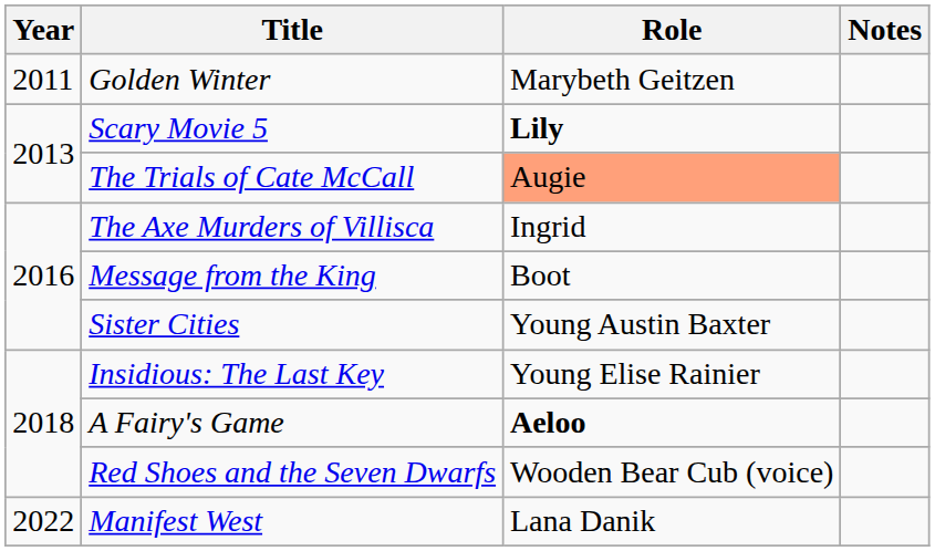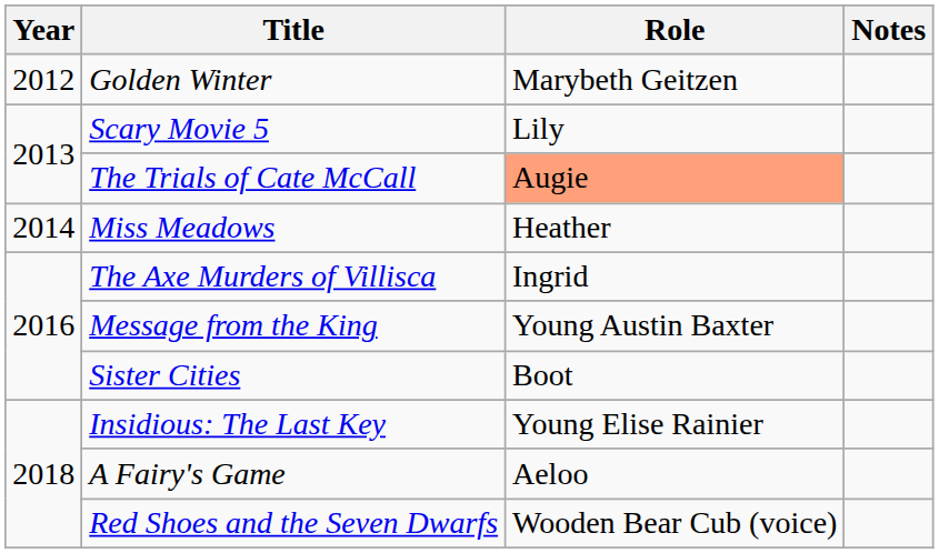 <table class="wikitable sortable">
 <tr>
 <th>Year</th>
 <th>Title</th>
 <th>Role</th>
 <th class="unsortable">Notes</th>
 </tr>
 <tr>
-<td>2011</td>
+<td>2012</td>
 <td><em>Golden Winter</em></td>
 <td>Marybeth Geitzen</td>
 <td></td>
 </tr>
 <tr>
 <td rowspan="2">2013</td>
 <td><em><a href='#'>Scary Movie 5</a></em></td>
-<td><strong>Lily</strong></td>
+<td>Lily</td>
 <td></td>
 </tr>
 <tr>
 <td><em><a href='#'>The Trials of Cate McCall</a></em></td>
 <td style="background: lightsalmon;">Augie</td>
+<td></td>
+</tr>
+<tr>
+<td>2014</td>
+<td><em><a href='#'>Miss Meadows</a></em></td>
+<td>Heather</td>
 <td></td>
 </tr>
 <tr>
 <td rowspan="3">2016</td>
 <td><em><a href='#'>The Axe Murders of Villisca</a></em></td>
 <td>Ingrid</td>
 <td></td>
 </tr>
 <tr>
 <td><em><a href='#'>Message from the King</a></em></td>
-<td>Boot</td>
+<td>Young Austin Baxter</td>
 <td></td>
 </tr>
 <tr>
 <td><em><a href='#'>Sister Cities</a></em></td>
-<td>Young Austin Baxter</td>
+<td>Boot</td>
 <td></td>
 </tr>
 <tr>
 <td rowspan="3">2018</td>
 <td><em><a href='#'>Insidious: The Last Key</a></em></td>
 <td>Young Elise Rainier</td>
 <td></td>
 </tr>
 <tr>
 <td><em>A Fairy's Game</em></td>
-<td><strong>Aeloo</strong></td>
+<td>Aeloo</td>
 <td></td>
 </tr>
 <tr>
 <td><em><a href='#'>Red Shoes and the Seven Dwarfs</a></em></td>
 <td>Wooden Bear Cub (voice)</td>
 <td></td>
 </tr>
-<tr>
-<td>2022</td>
-<td><em><a href='#'>Manifest West</a></em></td>
-<td>Lana Danik</td>
-<td></td>
-</tr>
 </table>
